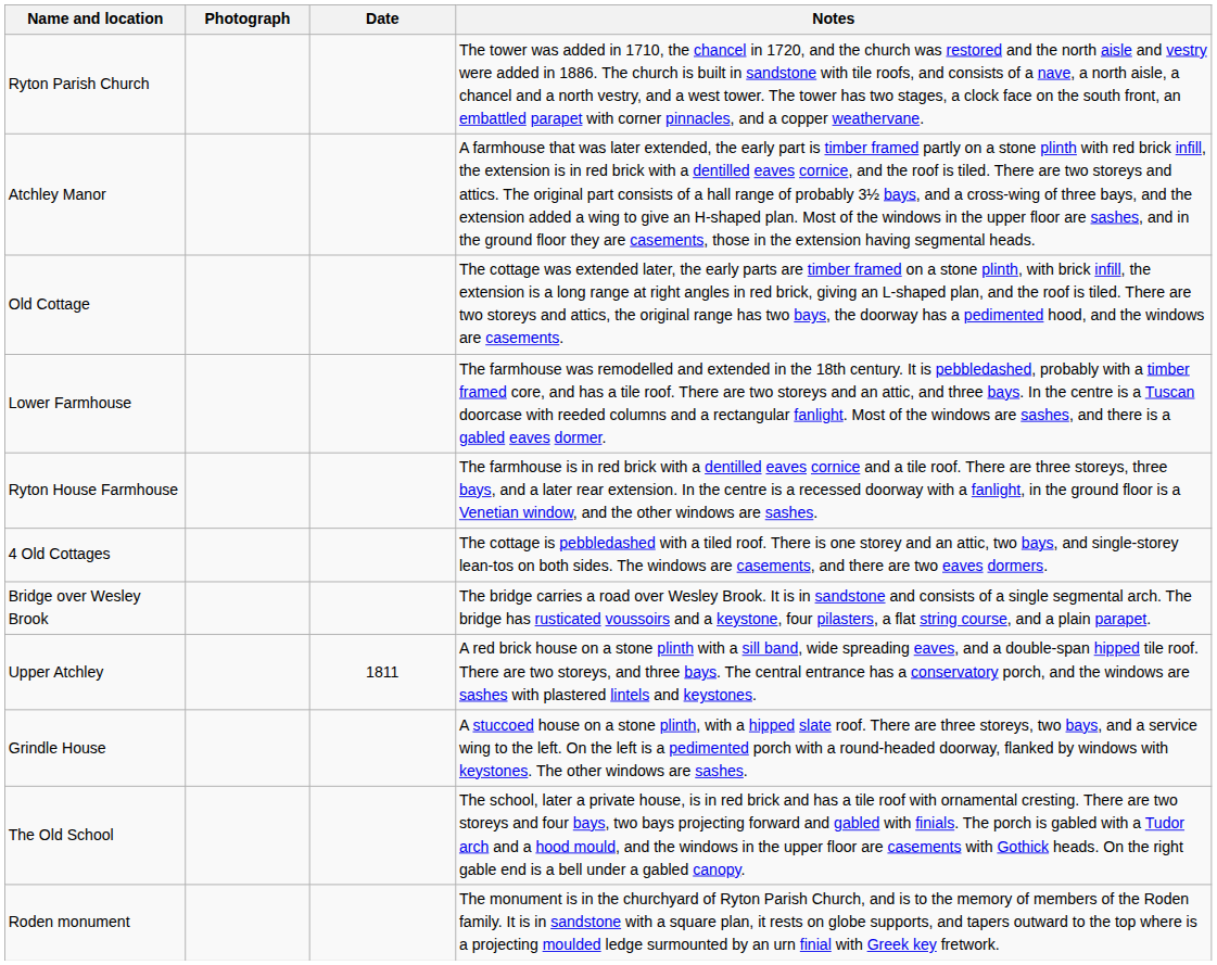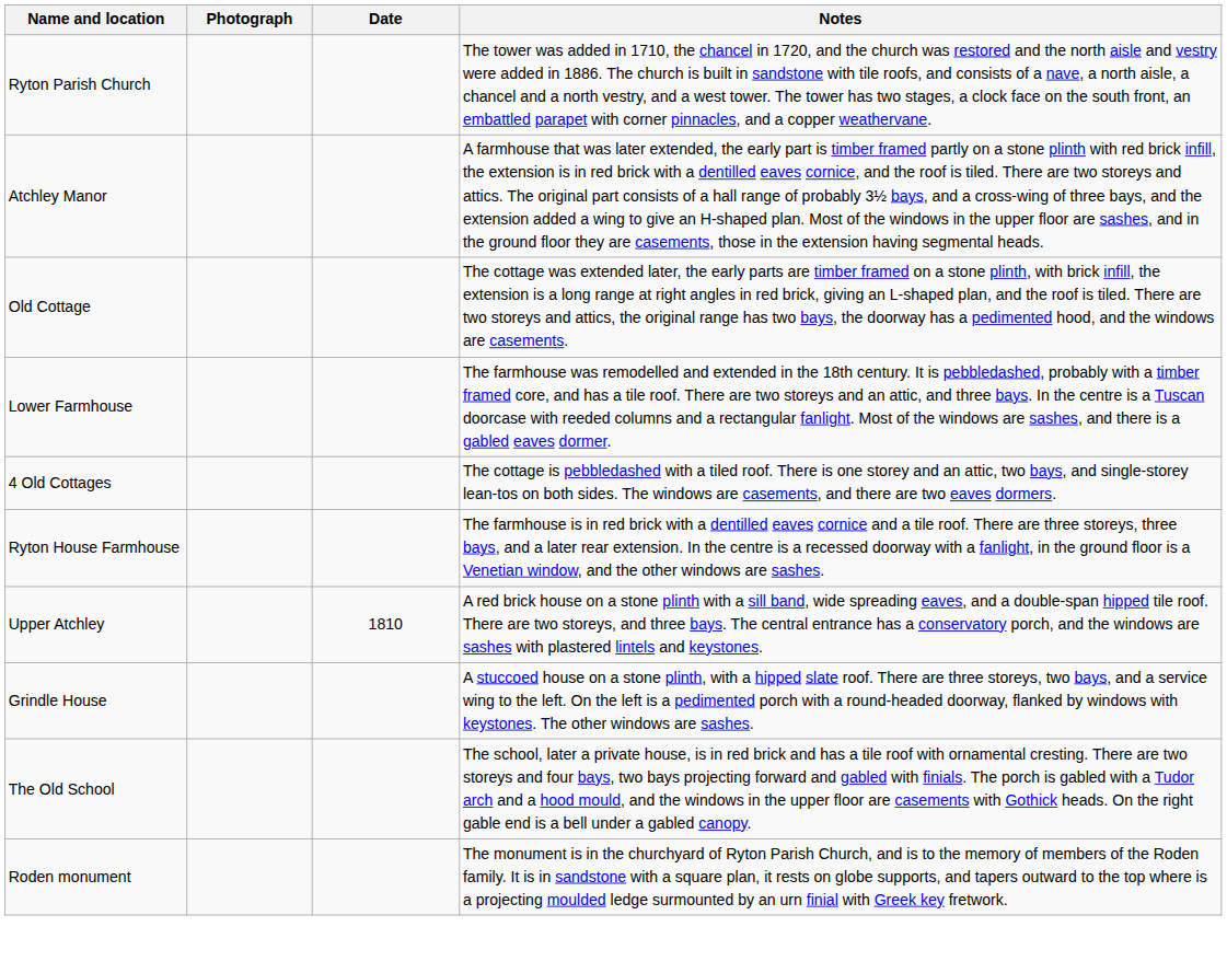 <table class="wikitable sortable plainrowheaders" style="width:100%;border:0px;text-align:left;line-height:150%;">
 <tr>
 <th scope="col"  style="width:150px">Name and location</th>
 <th scope="col"  style="width:100px" class="unsortable">Photograph</th>
 <th scope="col"  style="width:120px">Date</th>
 <th scope="col"  style="width:650px" class="unsortable">Notes</th>
 </tr>
 <tr>
 <td>Ryton Parish Church<br><small></small></td>
 <td></td>
 <td align="center"></td>
 <td>The tower was added in 1710, the <a href='#'>chancel</a> in 1720, and the church was <a href='#'>restored</a> and the north <a href='#'>aisle</a> and <a href='#'>vestry</a> were added in 1886.  The church is built in <a href='#'>sandstone</a> with tile roofs, and consists of a <a href='#'>nave</a>, a north aisle, a chancel and a north vestry, and a west tower.  The tower has two stages, a clock face on the south front, an <a href='#'>embattled</a> <a href='#'>parapet</a> with corner <a href='#'>pinnacles</a>, and a copper <a href='#'>weathervane</a>.</td>
 </tr>
 <tr>
 <td>Atchley Manor<br><small></small></td>
 <td></td>
 <td align="center"></td>
 <td>A farmhouse that was later extended, the early part is <a href='#'>timber framed</a> partly on a stone <a href='#'>plinth</a> with red brick <a href='#'>infill</a>, the extension is in red brick with a <a href='#'>dentilled</a> <a href='#'>eaves</a> <a href='#'>cornice</a>, and the roof is tiled.  There are two storeys and attics.  The original part consists of a hall range of probably 3½ <a href='#'>bays</a>, and a cross-wing of three bays, and the extension added a wing to give an H-shaped plan.  Most of the windows in the upper floor are <a href='#'>sashes</a>, and in the ground floor they are <a href='#'>casements</a>, those in the extension having segmental heads.</td>
 </tr>
 <tr>
 <td>Old Cottage<br><small></small></td>
 <td></td>
 <td align="center"></td>
 <td>The cottage was extended later, the early parts are <a href='#'>timber framed</a> on a stone <a href='#'>plinth</a>, with brick <a href='#'>infill</a>, the extension is a long range at right angles in red brick, giving an L-shaped plan, and the roof is tiled.  There are two storeys and attics, the original range has two <a href='#'>bays</a>, the doorway has a <a href='#'>pedimented</a> hood, and the windows are <a href='#'>casements</a>.</td>
 </tr>
 <tr>
 <td>Lower Farmhouse<br><small></small></td>
 <td></td>
 <td align="center"></td>
 <td>The farmhouse was remodelled and extended in the 18th century.  It is <a href='#'>pebbledashed</a>, probably with a <a href='#'>timber framed</a> core, and has a tile roof.  There are two storeys and an attic, and three <a href='#'>bays</a>.  In the centre is a <a href='#'>Tuscan</a> doorcase with reeded columns and a rectangular <a href='#'>fanlight</a>.  Most of the windows are <a href='#'>sashes</a>, and there is a <a href='#'>gabled</a> <a href='#'>eaves</a> <a href='#'>dormer</a>.</td>
 </tr>
 <tr>
+<td>4 Old Cottages<br><small></small></td>
+<td></td>
+<td align="center"></td>
+<td>The cottage is <a href='#'>pebbledashed</a> with a tiled roof.  There is one storey and an attic, two <a href='#'>bays</a>, and single-storey lean-tos on both sides.  The windows are <a href='#'>casements</a>, and there are two <a href='#'>eaves</a> <a href='#'>dormers</a>.</td>
+</tr>
+<tr>
 <td>Ryton House Farmhouse<br><small></small></td>
 <td></td>
 <td align="center"></td>
 <td>The farmhouse is in red brick with a <a href='#'>dentilled</a> <a href='#'>eaves</a> <a href='#'>cornice</a> and a tile roof.  There are three storeys, three <a href='#'>bays</a>, and a later rear extension.  In the centre is a recessed doorway with a <a href='#'>fanlight</a>, in the ground floor is a <a href='#'>Venetian window</a>, and the other windows are <a href='#'>sashes</a>.</td>
 </tr>
 <tr>
-<td>4 Old Cottages<br><small></small></td>
-<td></td>
-<td align="center"></td>
-<td>The cottage is <a href='#'>pebbledashed</a> with a tiled roof.  There is one storey and an attic, two <a href='#'>bays</a>, and single-storey lean-tos on both sides.  The windows are <a href='#'>casements</a>, and there are two <a href='#'>eaves</a> <a href='#'>dormers</a>.</td>
-</tr>
-<tr>
-<td>Bridge over Wesley Brook<br><small></small></td>
-<td></td>
-<td align="center"></td>
-<td>The bridge carries a road over Wesley Brook.  It is in <a href='#'>sandstone</a> and consists of a single segmental arch.  The bridge has <a href='#'>rusticated</a> <a href='#'>voussoirs</a> and a <a href='#'>keystone</a>, four <a href='#'>pilasters</a>, a flat <a href='#'>string course</a>, and a plain <a href='#'>parapet</a>.</td>
-</tr>
-<tr>
 <td>Upper Atchley<br><small></small></td>
 <td></td>
-<td align="center">1811</td>
+<td align="center">1810</td>
 <td>A red brick house on a stone <a href='#'>plinth</a> with a <a href='#'>sill band</a>, wide spreading <a href='#'>eaves</a>, and a double-span <a href='#'>hipped</a> tile roof.  There are two storeys, and three <a href='#'>bays</a>.  The central entrance has a <a href='#'>conservatory</a> porch, and the windows are <a href='#'>sashes</a> with plastered <a href='#'>lintels</a> and <a href='#'>keystones</a>.</td>
 </tr>
 <tr>
 <td>Grindle House<br><small></small></td>
 <td></td>
 <td align="center"></td>
 <td>A <a href='#'>stuccoed</a> house on a stone <a href='#'>plinth</a>, with a <a href='#'>hipped</a> <a href='#'>slate</a> roof.  There are three storeys, two <a href='#'>bays</a>, and a service wing to the left.  On the left is a <a href='#'>pedimented</a> porch with a round-headed doorway, flanked by windows with <a href='#'>keystones</a>.  The other windows are <a href='#'>sashes</a>.</td>
 </tr>
 <tr>
 <td>The Old School<br><small></small></td>
 <td></td>
 <td align="center"></td>
 <td>The school, later a private house, is in red brick and has a tile roof with ornamental cresting.  There are two storeys and four <a href='#'>bays</a>, two bays projecting forward and <a href='#'>gabled</a> with <a href='#'>finials</a>.  The porch is gabled with a <a href='#'>Tudor arch</a> and a <a href='#'>hood mould</a>, and the windows in the upper floor are <a href='#'>casements</a> with <a href='#'>Gothick</a> heads.  On the right gable end is a bell under a gabled <a href='#'>canopy</a>.</td>
 </tr>
 <tr>
 <td>Roden monument<br><small></small></td>
 <td></td>
 <td align="center"></td>
 <td>The monument is in the churchyard of Ryton Parish Church, and is to the memory of members of the Roden family. It is in <a href='#'>sandstone</a> with a square plan, it rests on globe supports, and tapers outward to the top where is a projecting <a href='#'>moulded</a> ledge surmounted by an urn <a href='#'>finial</a> with <a href='#'>Greek key</a> fretwork.</td>
 </tr>
 <tr>
 </tr>
 </table>
